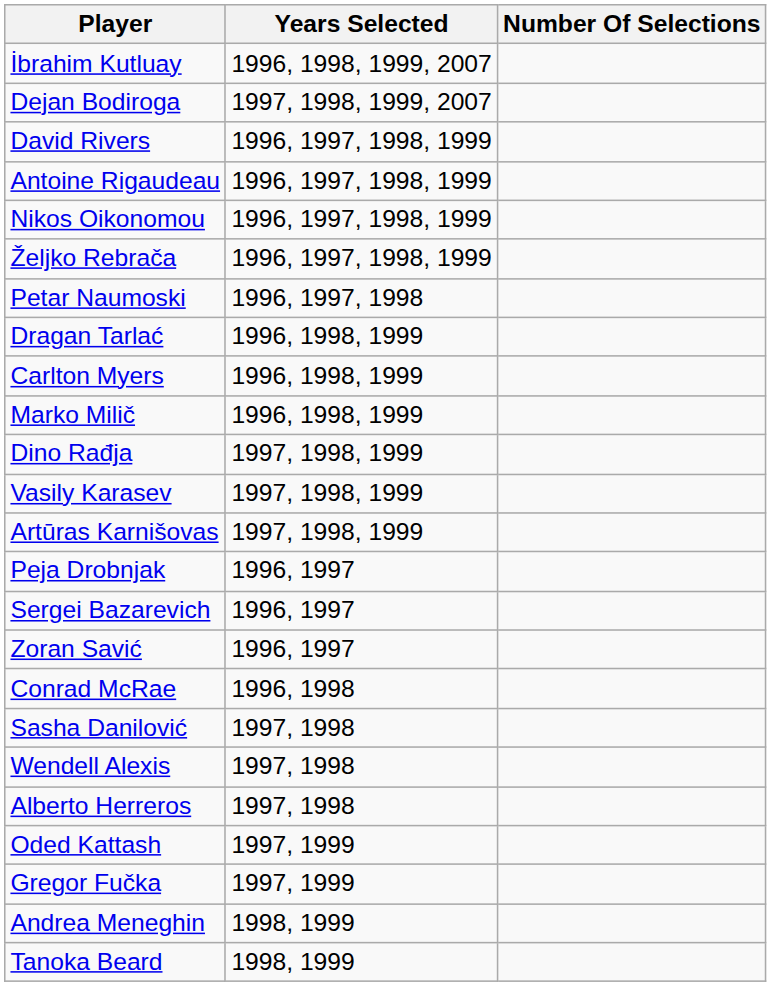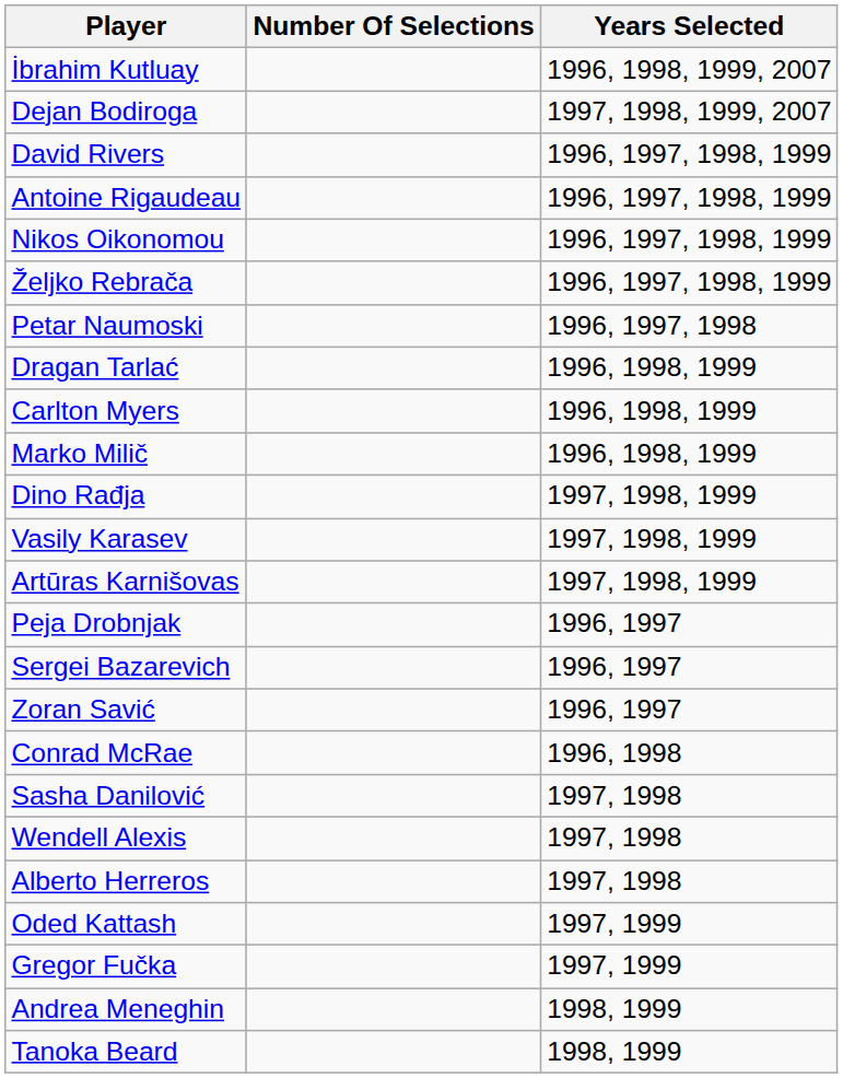 <table | class="wikitable sortable">
 <tr>
 <th>Player</th>
+<th>Number Of Selections</th>
 <th>Years Selected</th>
-<th>Number Of Selections</th>
 </tr>
 <tr>
 <td> <a href='#'>İbrahim Kutluay</a></td>
+<td></td>
 <td>1996, 1998, 1999, 2007</td>
-<td></td>
 </tr>
 <tr>
 <td> <a href='#'>Dejan Bodiroga</a></td>
+<td></td>
 <td>1997, 1998, 1999, 2007</td>
-<td></td>
 </tr>
 <tr>
 <td> <a href='#'>David Rivers</a></td>
+<td></td>
 <td>1996, 1997, 1998, 1999</td>
-<td></td>
 </tr>
 <tr>
 <td> <a href='#'>Antoine Rigaudeau</a></td>
+<td></td>
 <td>1996, 1997, 1998, 1999</td>
-<td></td>
 </tr>
 <tr>
 <td> <a href='#'>Nikos Oikonomou</a></td>
+<td></td>
 <td>1996, 1997, 1998, 1999</td>
-<td></td>
 </tr>
 <tr>
 <td> <a href='#'>Željko Rebrača</a></td>
+<td></td>
 <td>1996, 1997, 1998, 1999</td>
-<td></td>
 </tr>
 <tr>
 <td> <a href='#'>Petar Naumoski</a></td>
+<td></td>
 <td>1996, 1997, 1998</td>
-<td></td>
 </tr>
 <tr>
 <td> <a href='#'>Dragan Tarlać</a></td>
+<td></td>
 <td>1996, 1998, 1999</td>
-<td></td>
 </tr>
 <tr>
 <td> <a href='#'>Carlton Myers</a></td>
+<td></td>
 <td>1996, 1998, 1999</td>
-<td></td>
 </tr>
 <tr>
 <td> <a href='#'>Marko Milič</a></td>
+<td></td>
 <td>1996, 1998, 1999</td>
-<td></td>
 </tr>
 <tr>
 <td> <a href='#'>Dino Rađja</a></td>
+<td></td>
 <td>1997, 1998, 1999</td>
-<td></td>
 </tr>
 <tr>
 <td> <a href='#'>Vasily Karasev</a></td>
+<td></td>
 <td>1997, 1998, 1999</td>
-<td></td>
 </tr>
 <tr>
 <td> <a href='#'>Artūras Karnišovas</a></td>
+<td></td>
 <td>1997, 1998, 1999</td>
-<td></td>
 </tr>
 <tr>
 <td> <a href='#'>Peja Drobnjak</a></td>
+<td></td>
 <td>1996, 1997</td>
-<td></td>
 </tr>
 <tr>
 <td> <a href='#'>Sergei Bazarevich</a></td>
+<td></td>
 <td>1996, 1997</td>
-<td></td>
 </tr>
 <tr>
 <td> <a href='#'>Zoran Savić</a></td>
+<td></td>
 <td>1996, 1997</td>
-<td></td>
 </tr>
 <tr>
 <td> <a href='#'>Conrad McRae</a></td>
+<td></td>
 <td>1996, 1998</td>
-<td></td>
 </tr>
 <tr>
 <td> <a href='#'>Sasha Danilović</a></td>
+<td></td>
 <td>1997, 1998</td>
-<td></td>
 </tr>
 <tr>
 <td> <a href='#'>Wendell Alexis</a></td>
+<td></td>
 <td>1997, 1998</td>
-<td></td>
 </tr>
 <tr>
 <td> <a href='#'>Alberto Herreros</a></td>
+<td></td>
 <td>1997, 1998</td>
-<td></td>
 </tr>
 <tr>
 <td> <a href='#'>Oded Kattash</a></td>
+<td></td>
 <td>1997, 1999</td>
-<td></td>
 </tr>
 <tr>
 <td> <a href='#'>Gregor Fučka</a></td>
+<td></td>
 <td>1997, 1999</td>
-<td></td>
 </tr>
 <tr>
 <td> <a href='#'>Andrea Meneghin</a></td>
+<td></td>
 <td>1998, 1999</td>
-<td></td>
 </tr>
 <tr>
 <td> <a href='#'>Tanoka Beard</a></td>
+<td></td>
 <td>1998, 1999</td>
-<td></td>
 </tr>
 </table>
